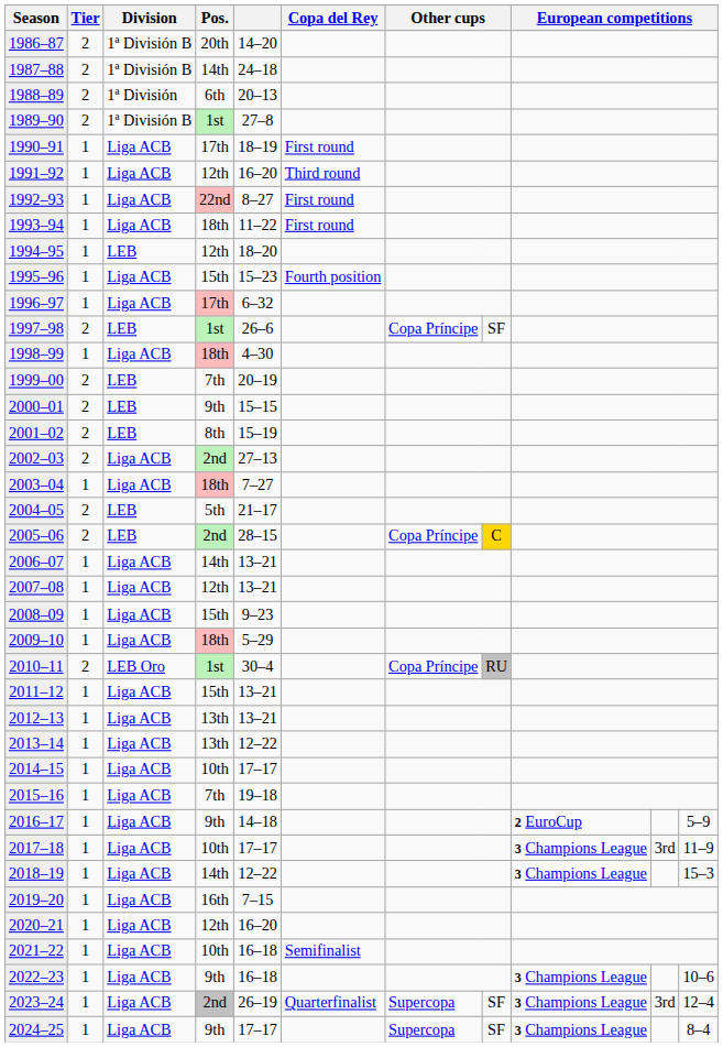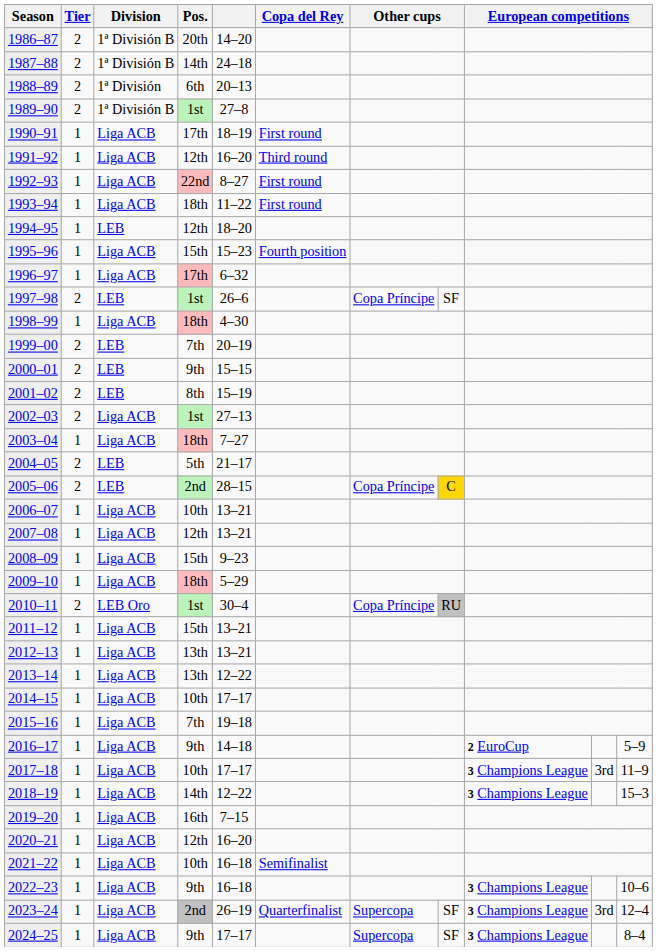 <table class="wikitable" style="font-size:85%; text-align:center">
 <tr>
 <th>Season</th>
 <th><a href='#'>Tier</a></th>
 <th>Division</th>
 <th>Pos.</th>
 <th></th>
 <th><a href='#'>Copa del Rey</a></th>
 <th colspan=2>Other cups</th>
 <th colspan=3><a href='#'>European competitions</a></th>
 </tr>
 <tr>
 <td bgcolor=#efefef><a href='#'>1986–87</a></td>
 <td>2</td>
 <td align=left>1ª División B</td>
 <td>20th</td>
 <td>14–20</td>
 <td></td>
 <td colspan=2></td>
 <td colspan=3></td>
 </tr>
 <tr>
 <td bgcolor=#efefef><a href='#'>1987–88</a></td>
 <td>2</td>
 <td align=left>1ª División B</td>
 <td>14th</td>
 <td>24–18</td>
 <td></td>
 <td colspan=2></td>
 <td colspan=3></td>
 </tr>
 <tr>
 <td bgcolor=#efefef><a href='#'>1988–89</a></td>
 <td>2</td>
 <td align=left>1ª División</td>
 <td>6th</td>
 <td>20–13</td>
 <td></td>
 <td colspan=2></td>
 <td colspan=3></td>
 </tr>
 <tr>
 <td bgcolor=#efefef><a href='#'>1989–90</a></td>
 <td>2</td>
 <td align=left>1ª División B</td>
 <td bgcolor=#BBF3BB>1st</td>
 <td>27–8</td>
 <td></td>
 <td colspan=2></td>
 <td colspan=3></td>
 </tr>
 <tr>
 <td bgcolor=#efefef><a href='#'>1990–91</a></td>
 <td>1</td>
 <td align=left><a href='#'>Liga ACB</a></td>
 <td>17th</td>
 <td>18–19</td>
 <td align=left><a href='#'>First round</a></td>
 <td colspan=2></td>
 <td colspan=3></td>
 </tr>
 <tr>
 <td bgcolor=#efefef><a href='#'>1991–92</a></td>
 <td>1</td>
 <td align=left><a href='#'>Liga ACB</a></td>
 <td>12th</td>
 <td>16–20</td>
 <td align=left><a href='#'>Third round</a></td>
 <td colspan=2></td>
 <td colspan=3></td>
 </tr>
 <tr>
 <td bgcolor=#efefef><a href='#'>1992–93</a></td>
 <td>1</td>
 <td align=left><a href='#'>Liga ACB</a></td>
 <td bgcolor=#FFBBBB>22nd</td>
 <td>8–27</td>
 <td align=left><a href='#'>First round</a></td>
 <td colspan=2></td>
 <td colspan=3></td>
 </tr>
 <tr>
 <td bgcolor=#efefef><a href='#'>1993–94</a></td>
 <td>1</td>
 <td align=left><a href='#'>Liga ACB</a></td>
 <td>18th</td>
 <td>11–22</td>
 <td align=left><a href='#'>First round</a></td>
 <td colspan=2></td>
 <td colspan=3></td>
 </tr>
 <tr>
 <td bgcolor=#efefef><a href='#'>1994–95</a></td>
 <td>1</td>
 <td align=left><a href='#'>LEB</a></td>
 <td>12th</td>
 <td>18–20</td>
 <td></td>
 <td colspan=2></td>
 <td colspan=3></td>
 </tr>
 <tr>
 <td bgcolor=#efefef><a href='#'>1995–96</a></td>
 <td>1</td>
 <td align=left><a href='#'>Liga ACB</a></td>
 <td>15th</td>
 <td>15–23</td>
 <td align=left><a href='#'>Fourth position</a></td>
 <td colspan=2></td>
 <td colspan=3></td>
 </tr>
 <tr>
 <td bgcolor=#efefef><a href='#'>1996–97</a></td>
 <td>1</td>
 <td align=left><a href='#'>Liga ACB</a></td>
 <td bgcolor=#FFBBBB>17th</td>
 <td>6–32</td>
 <td></td>
 <td colspan=2></td>
 <td colspan=3></td>
 </tr>
 <tr>
 <td bgcolor=#efefef><a href='#'>1997–98</a></td>
 <td>2</td>
 <td align=left><a href='#'>LEB</a></td>
 <td bgcolor=#BBF3BB>1st</td>
 <td>26–6</td>
 <td></td>
 <td align=left><a href='#'>Copa Príncipe</a></td>
 <td>SF</td>
 <td colspan=3></td>
 </tr>
 <tr>
 <td bgcolor=#efefef><a href='#'>1998–99</a></td>
 <td>1</td>
 <td align=left><a href='#'>Liga ACB</a></td>
 <td bgcolor=#FFBBBB>18th</td>
 <td>4–30</td>
 <td></td>
 <td colspan=2></td>
 <td colspan=3></td>
 </tr>
 <tr>
 <td bgcolor=#efefef><a href='#'>1999–00</a></td>
 <td>2</td>
 <td align=left><a href='#'>LEB</a></td>
 <td>7th</td>
 <td>20–19</td>
 <td></td>
 <td colspan=2></td>
 <td colspan=3></td>
 </tr>
 <tr>
 <td bgcolor=#efefef><a href='#'>2000–01</a></td>
 <td>2</td>
 <td align=left><a href='#'>LEB</a></td>
 <td>9th</td>
 <td>15–15</td>
 <td></td>
 <td colspan=2></td>
 <td colspan=3></td>
 </tr>
 <tr>
 <td bgcolor=#efefef><a href='#'>2001–02</a></td>
 <td>2</td>
 <td align=left><a href='#'>LEB</a></td>
 <td>8th</td>
 <td>15–19</td>
 <td></td>
 <td colspan=2></td>
 <td colspan=3></td>
 </tr>
 <tr>
 <td bgcolor=#efefef><a href='#'>2002–03</a></td>
 <td>2</td>
 <td align=left><a href='#'>Liga ACB</a></td>
-<td bgcolor=#BBF3BB>2nd</td>
+<td bgcolor=#BBF3BB>1st</td>
 <td>27–13</td>
 <td></td>
 <td colspan=2></td>
 <td colspan=3></td>
 </tr>
 <tr>
 <td bgcolor=#efefef><a href='#'>2003–04</a></td>
 <td>1</td>
 <td align=left><a href='#'>Liga ACB</a></td>
 <td bgcolor=#FFBBBB>18th</td>
 <td>7–27</td>
 <td></td>
 <td colspan=2></td>
 <td colspan=3></td>
 </tr>
 <tr>
 <td bgcolor=#efefef><a href='#'>2004–05</a></td>
 <td>2</td>
 <td align=left><a href='#'>LEB</a></td>
 <td>5th</td>
 <td>21–17</td>
 <td></td>
 <td colspan=2></td>
 <td colspan=3></td>
 </tr>
 <tr>
 <td bgcolor=#efefef><a href='#'>2005–06</a></td>
 <td>2</td>
 <td align=left><a href='#'>LEB</a></td>
 <td bgcolor=#BBF3BB>2nd</td>
 <td>28–15</td>
 <td></td>
 <td align=left><a href='#'>Copa Príncipe</a></td>
 <td bgcolor=gold>C</td>
 <td colspan=3></td>
 </tr>
 <tr>
 <td bgcolor=#efefef><a href='#'>2006–07</a></td>
 <td>1</td>
 <td align=left><a href='#'>Liga ACB</a></td>
-<td>14th</td>
+<td>10th</td>
 <td>13–21</td>
 <td></td>
 <td colspan=2></td>
 <td colspan=3></td>
 </tr>
 <tr>
 <td bgcolor=#efefef><a href='#'>2007–08</a></td>
 <td>1</td>
 <td align=left><a href='#'>Liga ACB</a></td>
 <td>12th</td>
 <td>13–21</td>
 <td></td>
 <td colspan=2></td>
 <td colspan=3></td>
 </tr>
 <tr>
 <td bgcolor=#efefef><a href='#'>2008–09</a></td>
 <td>1</td>
 <td align=left><a href='#'>Liga ACB</a></td>
 <td>15th</td>
 <td>9–23</td>
 <td></td>
 <td colspan=2></td>
 <td colspan=3></td>
 </tr>
 <tr>
 <td bgcolor=#efefef><a href='#'>2009–10</a></td>
 <td>1</td>
 <td align=left><a href='#'>Liga ACB</a></td>
 <td bgcolor=#FFBBBB>18th</td>
 <td>5–29</td>
 <td></td>
 <td colspan=2></td>
 <td colspan=3></td>
 </tr>
 <tr>
 <td bgcolor=#efefef><a href='#'>2010–11</a></td>
 <td>2</td>
 <td align=left><a href='#'>LEB Oro</a></td>
 <td bgcolor=#BBF3BB>1st</td>
 <td>30–4</td>
 <td></td>
 <td align=left><a href='#'>Copa Príncipe</a></td>
 <td bgcolor=silver>RU</td>
 <td colspan=3></td>
 </tr>
 <tr>
 <td bgcolor=#efefef><a href='#'>2011–12</a></td>
 <td>1</td>
 <td align=left><a href='#'>Liga ACB</a></td>
 <td>15th</td>
 <td>13–21</td>
 <td></td>
 <td colspan=2></td>
 <td colspan=3></td>
 </tr>
 <tr>
 <td bgcolor=#efefef><a href='#'>2012–13</a></td>
 <td>1</td>
 <td align=left><a href='#'>Liga ACB</a></td>
 <td>13th</td>
 <td>13–21</td>
 <td></td>
 <td colspan=2></td>
 <td colspan=3></td>
 </tr>
 <tr>
 <td bgcolor=#efefef><a href='#'>2013–14</a></td>
 <td>1</td>
 <td align=left><a href='#'>Liga ACB</a></td>
 <td>13th</td>
 <td>12–22</td>
 <td></td>
 <td colspan=2></td>
 <td colspan=3></td>
 </tr>
 <tr>
 <td bgcolor=#efefef><a href='#'>2014–15</a></td>
 <td>1</td>
 <td align=left><a href='#'>Liga ACB</a></td>
 <td>10th</td>
 <td>17–17</td>
 <td></td>
 <td colspan=2></td>
 <td colspan=3></td>
 </tr>
 <tr>
 <td bgcolor=#efefef><a href='#'>2015–16</a></td>
 <td>1</td>
 <td align=left><a href='#'>Liga ACB</a></td>
 <td>7th</td>
 <td>19–18</td>
 <td></td>
 <td colspan=2></td>
 <td colspan=3></td>
 </tr>
 <tr>
 <td bgcolor=#efefef><a href='#'>2016–17</a></td>
 <td>1</td>
 <td align=left><a href='#'>Liga ACB</a></td>
 <td>9th</td>
 <td>14–18</td>
 <td></td>
 <td colspan=2></td>
 <td align=left><small><strong>2</strong></small> <a href='#'>EuroCup</a></td>
 <td></td>
 <td>5–9</td>
 </tr>
 <tr>
 <td bgcolor=#efefef><a href='#'>2017–18</a></td>
 <td>1</td>
 <td align=left><a href='#'>Liga ACB</a></td>
 <td>10th</td>
 <td>17–17</td>
 <td></td>
 <td colspan=2></td>
 <td align=left><small><strong>3</strong></small> <a href='#'>Champions League</a></td>
 <td>3rd</td>
 <td>11–9</td>
 </tr>
 <tr>
 <td bgcolor=#efefef><a href='#'>2018–19</a></td>
 <td>1</td>
 <td align=left><a href='#'>Liga ACB</a></td>
 <td>14th</td>
 <td>12–22</td>
 <td></td>
 <td colspan=2></td>
 <td align=left><small><strong>3</strong></small> <a href='#'>Champions League</a></td>
 <td></td>
 <td>15–3</td>
 </tr>
 <tr>
 <td bgcolor=#efefef><a href='#'>2019–20</a></td>
 <td>1</td>
 <td align=left><a href='#'>Liga ACB</a></td>
 <td>16th</td>
 <td>7–15</td>
 <td></td>
 <td colspan="2"></td>
 <td colspan=3></td>
 </tr>
 <tr>
 <td bgcolor=#efefef><a href='#'>2020–21</a></td>
 <td>1</td>
 <td align=left><a href='#'>Liga ACB</a></td>
 <td>12th</td>
 <td>16–20</td>
 <td></td>
 <td colspan="2"></td>
 <td colspan=3></td>
 </tr>
 <tr>
 <td bgcolor=#efefef><a href='#'>2021–22</a></td>
 <td>1</td>
 <td align=left><a href='#'>Liga ACB</a></td>
 <td>10th</td>
 <td>16–18</td>
 <td align=left><a href='#'>Semifinalist</a></td>
 <td colspan="2"></td>
 <td colspan=3></td>
 </tr>
 <tr>
 <td bgcolor=#efefef><a href='#'>2022–23</a></td>
 <td>1</td>
 <td align=left><a href='#'>Liga ACB</a></td>
 <td>9th</td>
 <td>16–18</td>
 <td></td>
 <td colspan="2"></td>
 <td align=left><small><strong>3</strong></small> <a href='#'>Champions League</a></td>
 <td></td>
 <td>10–6</td>
 </tr>
 <tr>
 <td bgcolor=#efefef><a href='#'>2023–24</a></td>
 <td>1</td>
 <td align=left><a href='#'>Liga ACB</a></td>
 <td bgcolor=silver>2nd</td>
 <td>26–19</td>
 <td align=left><a href='#'>Quarterfinalist</a></td>
 <td align=left><a href='#'>Supercopa</a></td>
 <td>SF</td>
 <td align=left><small><strong>3</strong></small> <a href='#'>Champions League</a></td>
 <td>3rd</td>
 <td>12–4</td>
 </tr>
 <tr>
 <td bgcolor=#efefef><a href='#'>2024–25</a></td>
 <td>1</td>
 <td align=left><a href='#'>Liga ACB</a></td>
 <td>9th</td>
 <td>17–17</td>
 <td></td>
 <td align=left><a href='#'>Supercopa</a></td>
 <td>SF</td>
 <td align=left><small><strong>3</strong></small> <a href='#'>Champions League</a></td>
 <td></td>
 <td>8–4</td>
 </tr>
 <tr>
 </tr>
 </table>
